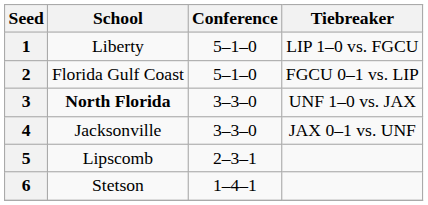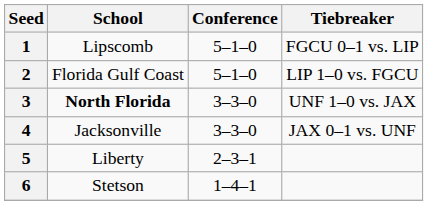 <table class="wikitable" style="text-align:center">
 <tr>
 <th>Seed</th>
 <th>School</th>
 <th>Conference</th>
 <th>Tiebreaker</th>
 </tr>
 <tr>
 <th>1</th>
-<td>Liberty</td>
+<td>Lipscomb</td>
 <td>5–1–0</td>
-<td>LIP 1–0 vs. FGCU</td>
+<td>FGCU 0–1 vs. LIP</td>
 </tr>
 <tr>
 <th>2</th>
 <td>Florida Gulf Coast</td>
 <td>5–1–0</td>
-<td>FGCU 0–1 vs. LIP</td>
+<td>LIP 1–0 vs. FGCU</td>
 </tr>
 <tr>
 <th>3</th>
 <td><strong>North Florida</strong></td>
 <td>3–3–0</td>
 <td>UNF 1–0 vs. JAX</td>
 </tr>
 <tr>
 <th>4</th>
 <td>Jacksonville</td>
 <td>3–3–0</td>
 <td>JAX 0–1 vs. UNF</td>
 </tr>
 <tr>
 <th>5</th>
-<td>Lipscomb</td>
+<td>Liberty</td>
 <td>2–3–1</td>
 <td></td>
 </tr>
 <tr>
 <th>6</th>
 <td>Stetson</td>
 <td>1–4–1</td>
 <td></td>
 </tr>
 <tr>
 </tr>
 </table>
